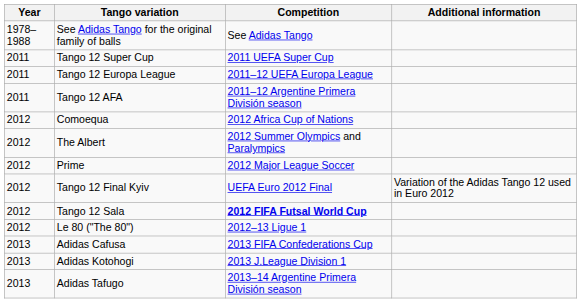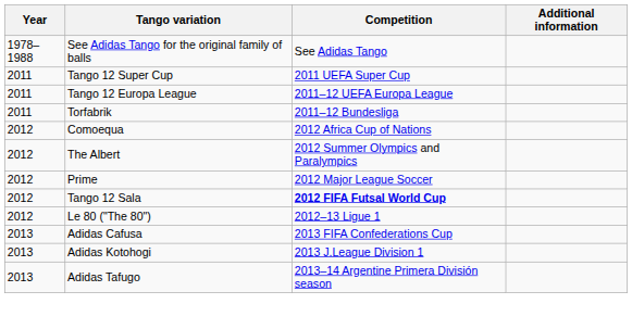 <table class="wikitable sortable" valign="top">
 <tr>
 <th>Year</th>
 <th>Tango variation</th>
 <th>Competition</th>
 <th>Additional information</th>
 </tr>
 <tr>
 <td>1978–1988</td>
 <td>See <a href='#'>Adidas Tango</a> for the original family of balls</td>
 <td>See <a href='#'>Adidas Tango</a></td>
 <td></td>
 </tr>
 <tr>
 <td>2011</td>
 <td>Tango 12 Super Cup</td>
 <td><a href='#'>2011 UEFA Super Cup</a></td>
 <td></td>
 </tr>
 <tr>
 <td>2011</td>
 <td>Tango 12 Europa League</td>
 <td><a href='#'>2011–12 UEFA Europa League</a></td>
 <td></td>
 </tr>
 <tr>
 <td>2011</td>
-<td>Tango 12 AFA</td>
-<td><a href='#'>2011–12 Argentine Primera División season</a></td>
+<td>Torfabrik</td>
+<td><a href='#'>2011–12 Bundesliga</a></td>
 <td></td>
 </tr>
 <tr>
 <td>2012</td>
 <td>Comoequa</td>
 <td><a href='#'>2012 Africa Cup of Nations</a></td>
 <td></td>
 </tr>
 <tr>
 <td>2012</td>
 <td>The Albert</td>
 <td><a href='#'>2012 Summer Olympics</a> and <a href='#'>Paralympics</a></td>
 <td></td>
 </tr>
 <tr>
 <td>2012</td>
 <td>Prime</td>
 <td><a href='#'>2012 Major League Soccer</a></td>
 <td></td>
-</tr>
-<tr>
-<td>2012</td>
-<td>Tango 12 Final Kyiv</td>
-<td><a href='#'>UEFA Euro 2012 Final</a></td>
-<td>Variation of the Adidas Tango 12 used in Euro 2012</td>
 </tr>
 <tr>
 <td>2012</td>
 <td>Tango 12 Sala</td>
 <td><strong><a href='#'>2012 FIFA Futsal World Cup</a></strong></td>
 <td></td>
 </tr>
 <tr>
 <td>2012</td>
 <td>Le 80 ("The 80")</td>
 <td><a href='#'>2012–13 Ligue 1</a></td>
 <td></td>
 </tr>
 <tr>
 <td>2013</td>
 <td>Adidas Cafusa</td>
 <td><a href='#'>2013 FIFA Confederations Cup</a></td>
 <td></td>
 </tr>
 <tr>
 <td>2013</td>
 <td>Adidas Kotohogi</td>
 <td><a href='#'>2013 J.League Division 1</a></td>
 <td></td>
 </tr>
 <tr>
 <td>2013</td>
 <td>Adidas Tafugo</td>
 <td><a href='#'>2013–14 Argentine Primera División season</a></td>
 <td></td>
 </tr>
 </table>
